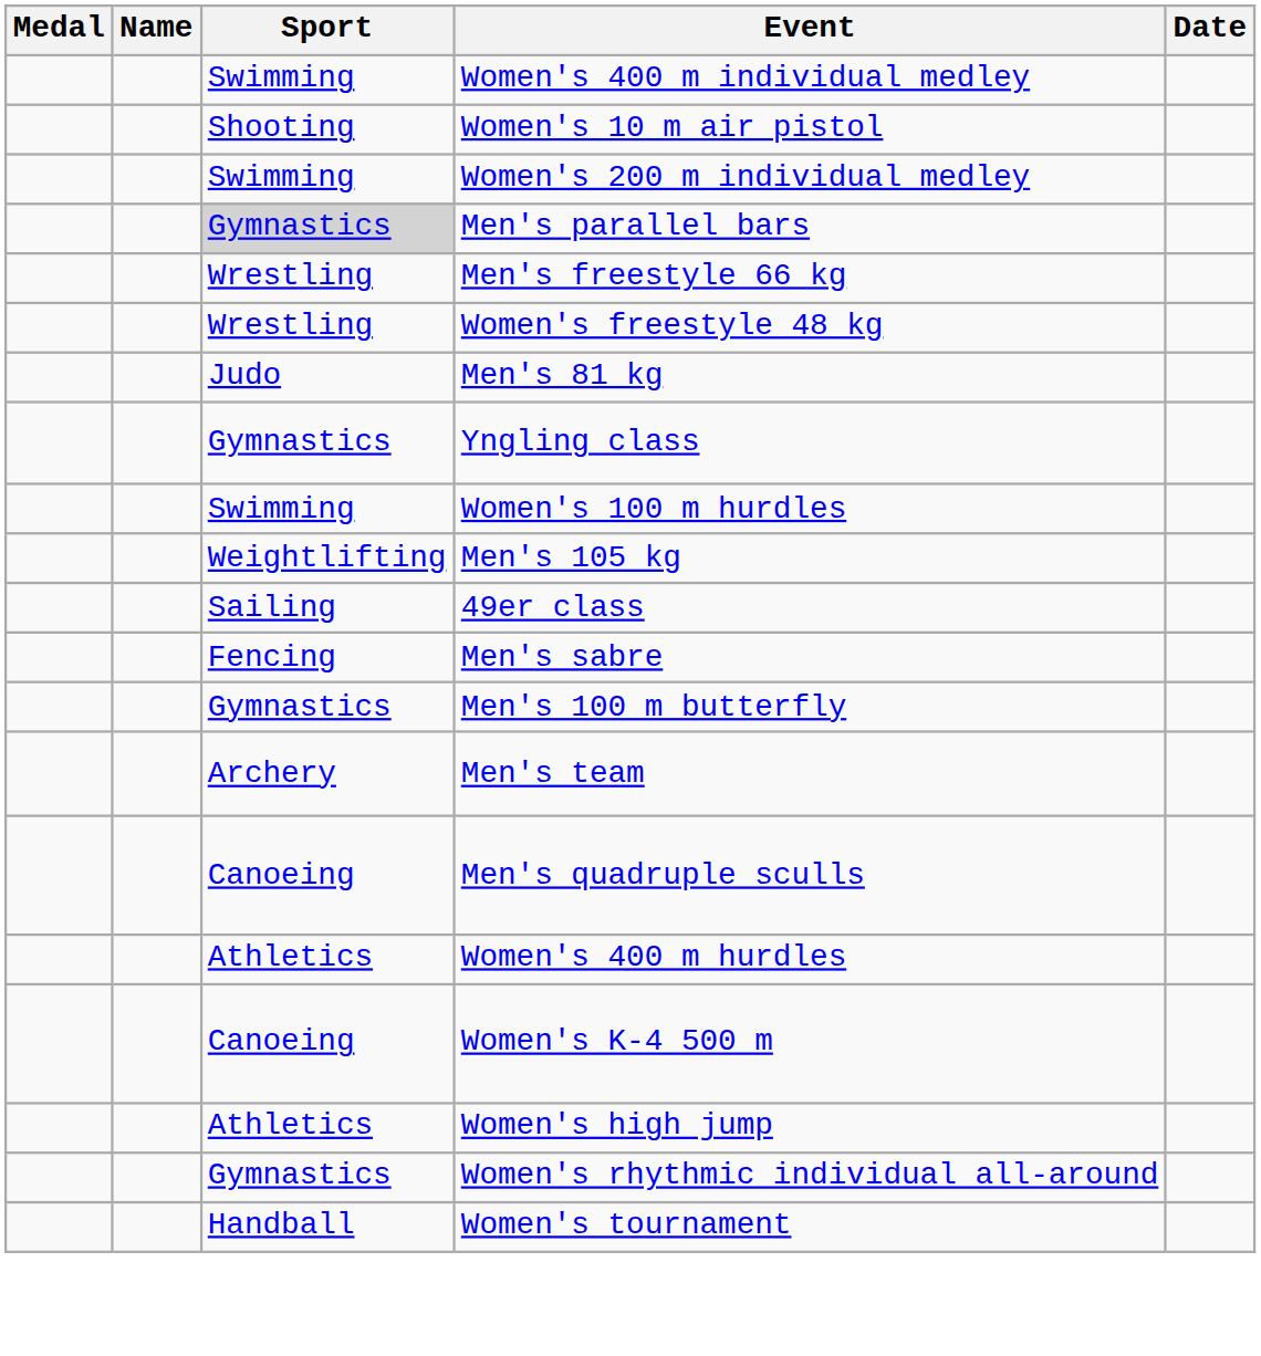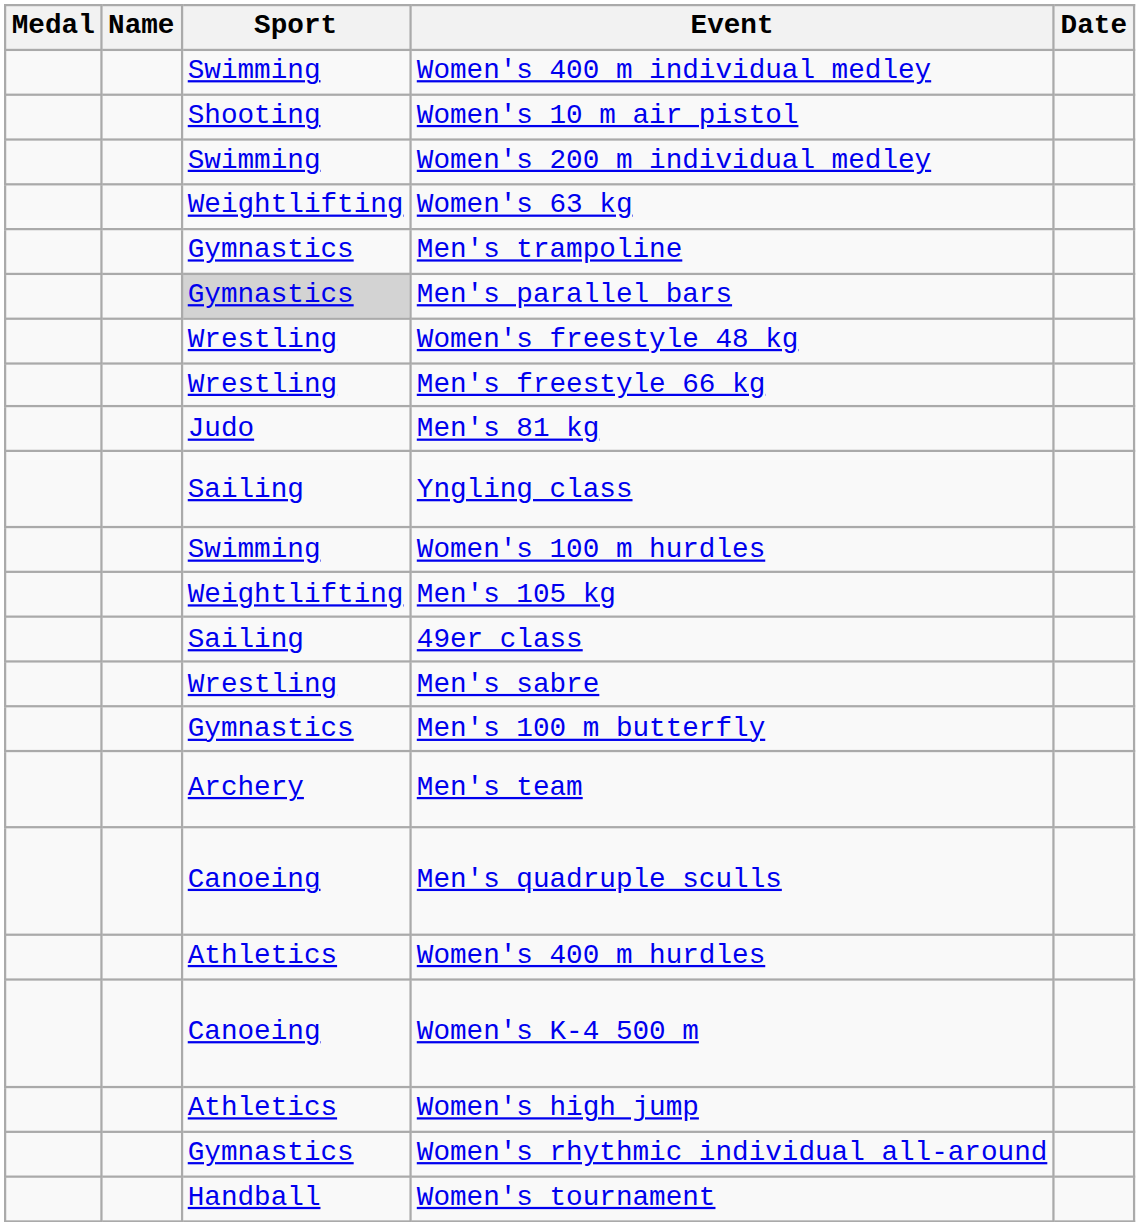 <table class="wikitable sortable" style="font-size:95%">
 <tr>
 <th>Medal</th>
 <th>Name</th>
 <th>Sport</th>
 <th>Event</th>
 <th>Date</th>
 </tr>
 <tr>
 <td></td>
 <td></td>
 <td><a href='#'>Swimming</a></td>
 <td><a href='#'>Women's 400 m individual medley</a></td>
 <td></td>
 </tr>
 <tr>
 <td></td>
 <td></td>
 <td><a href='#'>Shooting</a></td>
 <td><a href='#'>Women's 10 m air pistol</a></td>
 <td></td>
 </tr>
 <tr>
 <td></td>
 <td></td>
 <td><a href='#'>Swimming</a></td>
 <td><a href='#'>Women's 200 m individual medley</a></td>
 <td></td>
 </tr>
 <tr>
 <td></td>
 <td></td>
+<td><a href='#'>Weightlifting</a></td>
+<td><a href='#'>Women's 63 kg</a></td>
+<td></td>
+</tr>
+<tr>
+<td></td>
+<td></td>
+<td><a href='#'>Gymnastics</a></td>
+<td><a href='#'>Men's trampoline</a></td>
+<td></td>
+</tr>
+<tr>
+<td></td>
+<td></td>
 <td style="background: lightgrey;"><a href='#'>Gymnastics</a></td>
 <td><a href='#'>Men's parallel bars</a></td>
+<td></td>
+</tr>
+<tr>
+<td></td>
+<td></td>
+<td><a href='#'>Wrestling</a></td>
+<td><a href='#'>Women's freestyle 48 kg</a></td>
 <td></td>
 </tr>
 <tr>
 <td></td>
 <td></td>
 <td><a href='#'>Wrestling</a></td>
 <td><a href='#'>Men's freestyle 66 kg</a></td>
 <td></td>
 </tr>
 <tr>
 <td></td>
 <td></td>
-<td><a href='#'>Wrestling</a></td>
-<td><a href='#'>Women's freestyle 48 kg</a></td>
-<td></td>
-</tr>
-<tr>
-<td></td>
-<td></td>
 <td><a href='#'>Judo</a></td>
 <td><a href='#'>Men's 81 kg</a></td>
 <td></td>
 </tr>
 <tr>
 <td></td>
 <td><br><br></td>
-<td><a href='#'>Gymnastics</a></td>
+<td><a href='#'>Sailing</a></td>
 <td><a href='#'>Yngling class</a></td>
 <td></td>
 </tr>
 <tr>
 <td></td>
 <td></td>
 <td><a href='#'>Swimming</a></td>
 <td><a href='#'>Women's 100 m hurdles</a></td>
 <td></td>
 </tr>
 <tr>
 <td></td>
 <td></td>
 <td><a href='#'>Weightlifting</a></td>
 <td><a href='#'>Men's 105 kg</a></td>
 <td></td>
 </tr>
 <tr>
 <td></td>
 <td><br></td>
 <td><a href='#'>Sailing</a></td>
 <td><a href='#'>49er class</a></td>
 <td></td>
 </tr>
 <tr>
 <td></td>
 <td></td>
-<td><a href='#'>Fencing</a></td>
+<td><a href='#'>Wrestling</a></td>
 <td><a href='#'>Men's sabre</a></td>
 <td></td>
 </tr>
 <tr>
 <td></td>
 <td></td>
 <td><a href='#'>Gymnastics</a></td>
 <td><a href='#'>Men's 100 m butterfly</a></td>
 <td></td>
 </tr>
 <tr>
 <td></td>
 <td><br><br></td>
 <td><a href='#'>Archery</a></td>
 <td><a href='#'>Men's team</a></td>
 <td></td>
 </tr>
 <tr>
 <td></td>
 <td><br><br><br></td>
 <td><a href='#'>Canoeing</a></td>
 <td><a href='#'>Men's quadruple sculls</a></td>
 <td></td>
 </tr>
 <tr>
 <td></td>
 <td></td>
 <td><a href='#'>Athletics</a></td>
 <td><a href='#'>Women's 400 m hurdles</a></td>
 <td></td>
 </tr>
 <tr>
 <td></td>
 <td><br><br><br></td>
 <td><a href='#'>Canoeing</a></td>
 <td><a href='#'>Women's K-4 500 m</a></td>
 <td></td>
 </tr>
 <tr>
 <td></td>
 <td></td>
 <td><a href='#'>Athletics</a></td>
 <td><a href='#'>Women's high jump</a></td>
 <td></td>
 </tr>
 <tr>
 <td></td>
 <td></td>
 <td><a href='#'>Gymnastics</a></td>
 <td><a href='#'>Women's rhythmic individual all-around</a></td>
 <td></td>
 </tr>
 <tr>
 <td></td>
 <td><br></td>
 <td><a href='#'>Handball</a></td>
 <td><a href='#'>Women's tournament</a></td>
 <td></td>
 </tr>
 </table>
